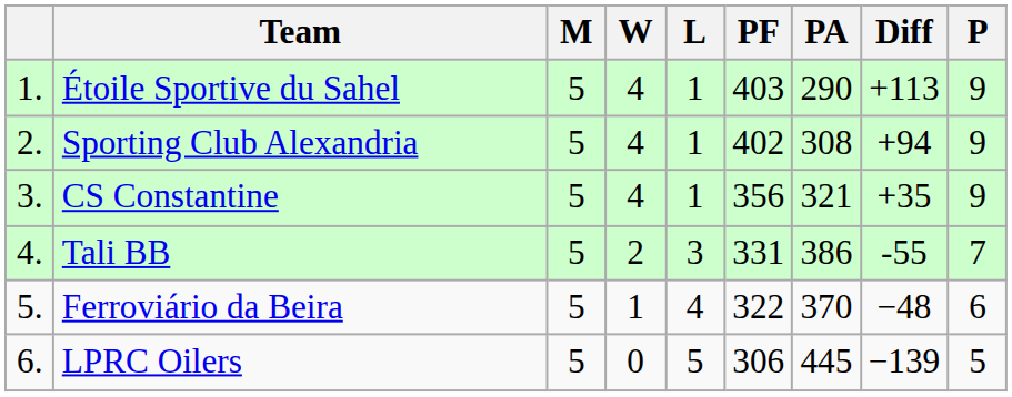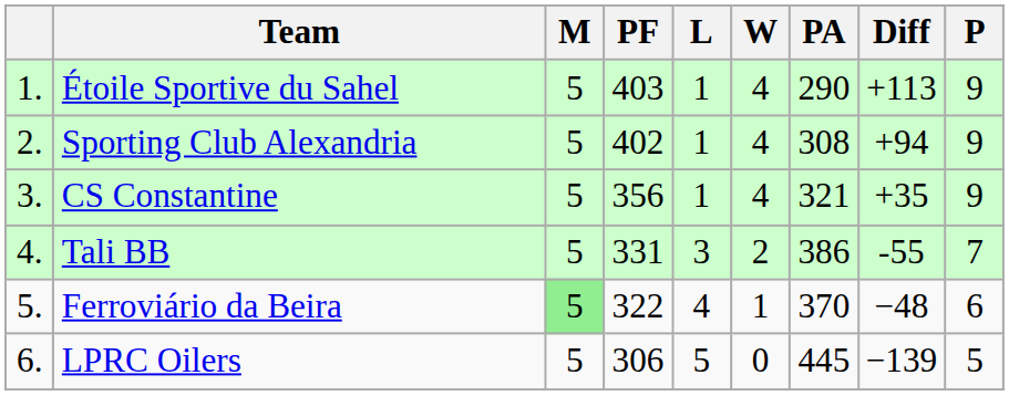 <table class="wikitable" style="text-align:center">
 <tr>
 <th width=15></th>
 <th width=220>Team</th>
 <th width=20>M</th>
+<th width=20>PF</th>
+<th width=20>L</th>
 <th width=20>W</th>
-<th width=20>L</th>
-<th width=20>PF</th>
 <th width=20>PA</th>
 <th width=30>Diff</th>
 <th width=20>P</th>
 </tr>
 <tr style="background: #ccffcc;">
 <td>1.</td>
 <td align=left> <a href='#'>Étoile Sportive du Sahel</a></td>
 <td>5</td>
+<td>403</td>
+<td>1</td>
 <td>4</td>
-<td>1</td>
-<td>403</td>
 <td>290</td>
 <td>+113</td>
 <td>9</td>
 </tr>
 <tr style="background: #ccffcc;">
 <td>2.</td>
 <td align=left> <a href='#'>Sporting Club Alexandria</a></td>
 <td>5</td>
+<td>402</td>
+<td>1</td>
 <td>4</td>
-<td>1</td>
-<td>402</td>
 <td>308</td>
 <td>+94</td>
 <td>9</td>
 </tr>
 <tr style="background: #ccffcc;">
 <td>3.</td>
 <td align=left> <a href='#'>CS Constantine</a></td>
 <td>5</td>
+<td>356</td>
+<td>1</td>
 <td>4</td>
-<td>1</td>
-<td>356</td>
 <td>321</td>
 <td>+35</td>
 <td>9</td>
 </tr>
 <tr style="background: #ccffcc;">
 <td>4.</td>
 <td align=left> <a href='#'>Tali BB</a></td>
 <td>5</td>
+<td>331</td>
+<td>3</td>
 <td>2</td>
-<td>3</td>
-<td>331</td>
 <td>386</td>
 <td>-55</td>
 <td>7</td>
 </tr>
 <tr>
 <td>5.</td>
 <td align=left> <a href='#'>Ferroviário da Beira</a></td>
-<td>5</td>
+<td style="background: lightgreen;">5</td>
+<td>322</td>
+<td>4</td>
 <td>1</td>
-<td>4</td>
-<td>322</td>
 <td>370</td>
 <td>−48</td>
 <td>6</td>
 </tr>
 <tr>
 <td>6.</td>
 <td align=left> <a href='#'>LPRC Oilers</a></td>
 <td>5</td>
+<td>306</td>
+<td>5</td>
 <td>0</td>
-<td>5</td>
-<td>306</td>
 <td>445</td>
 <td>−139</td>
 <td>5</td>
 </tr>
 </table>
